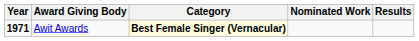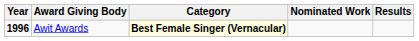 <table class="wikitable">
 <tr>
 <th>Year</th>
 <th>Award Giving Body</th>
 <th>Category</th>
 <th>Nominated Work</th>
 <th>Results</th>
 </tr>
 <tr>
-<td><strong>1971</strong></td>
+<td><strong>1996</strong></td>
 <td><a href='#'>Awit Awards</a></td>
 <td style="background: lightyellow;"><strong>Best Female Singer (Vernacular)</strong></td>
 <td></td>
 <td></td>
 </tr>
 </table>
